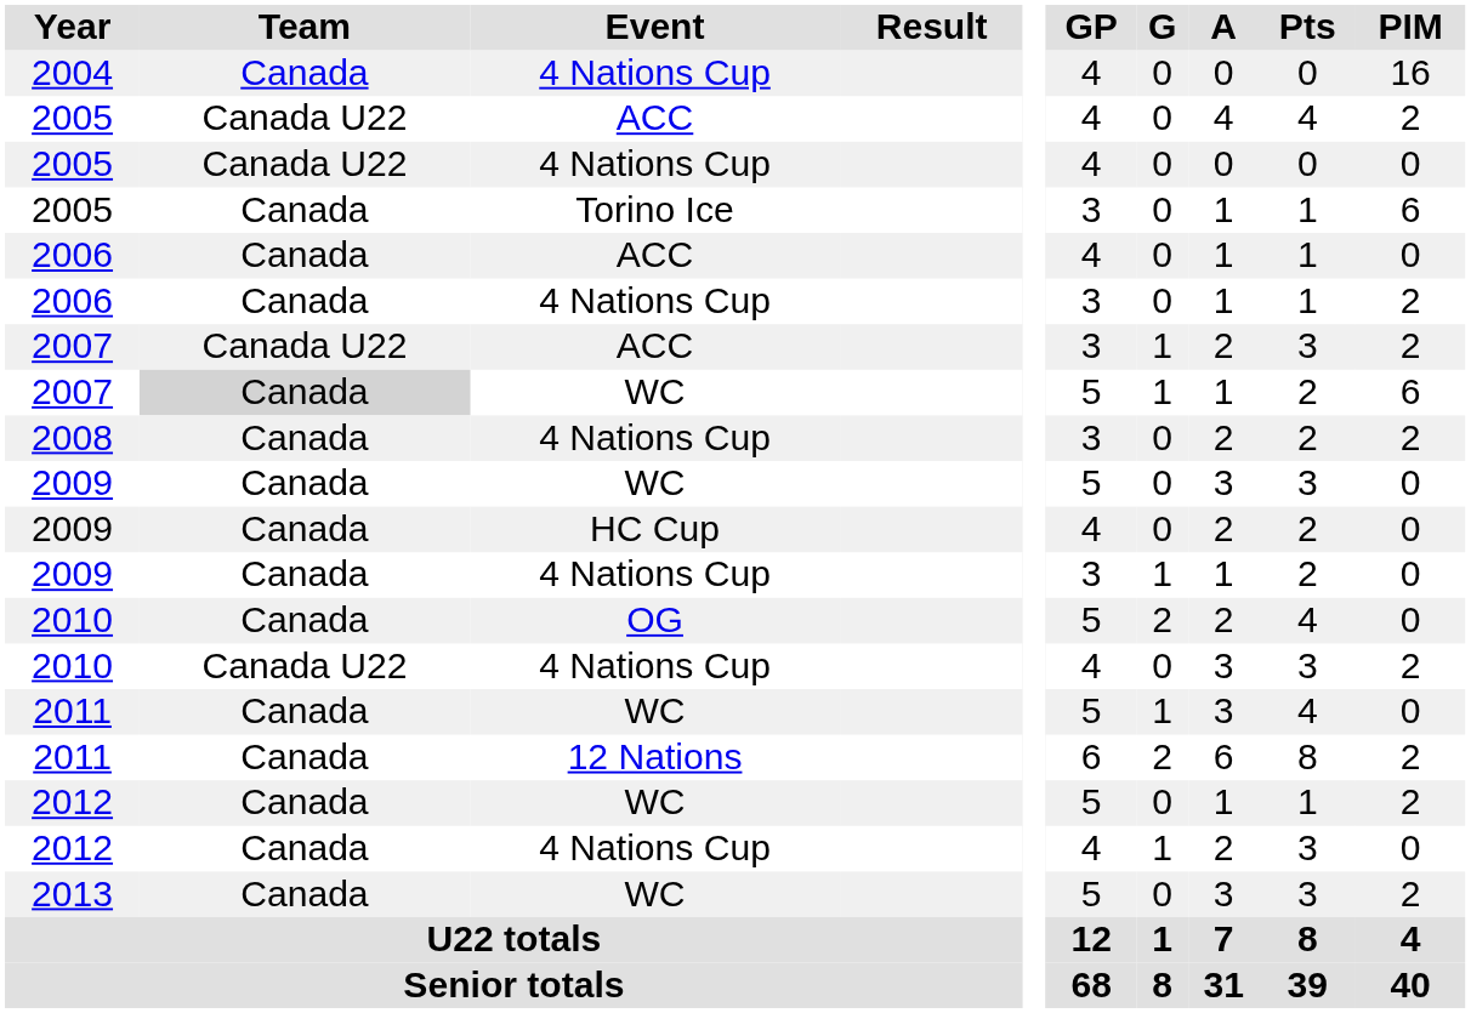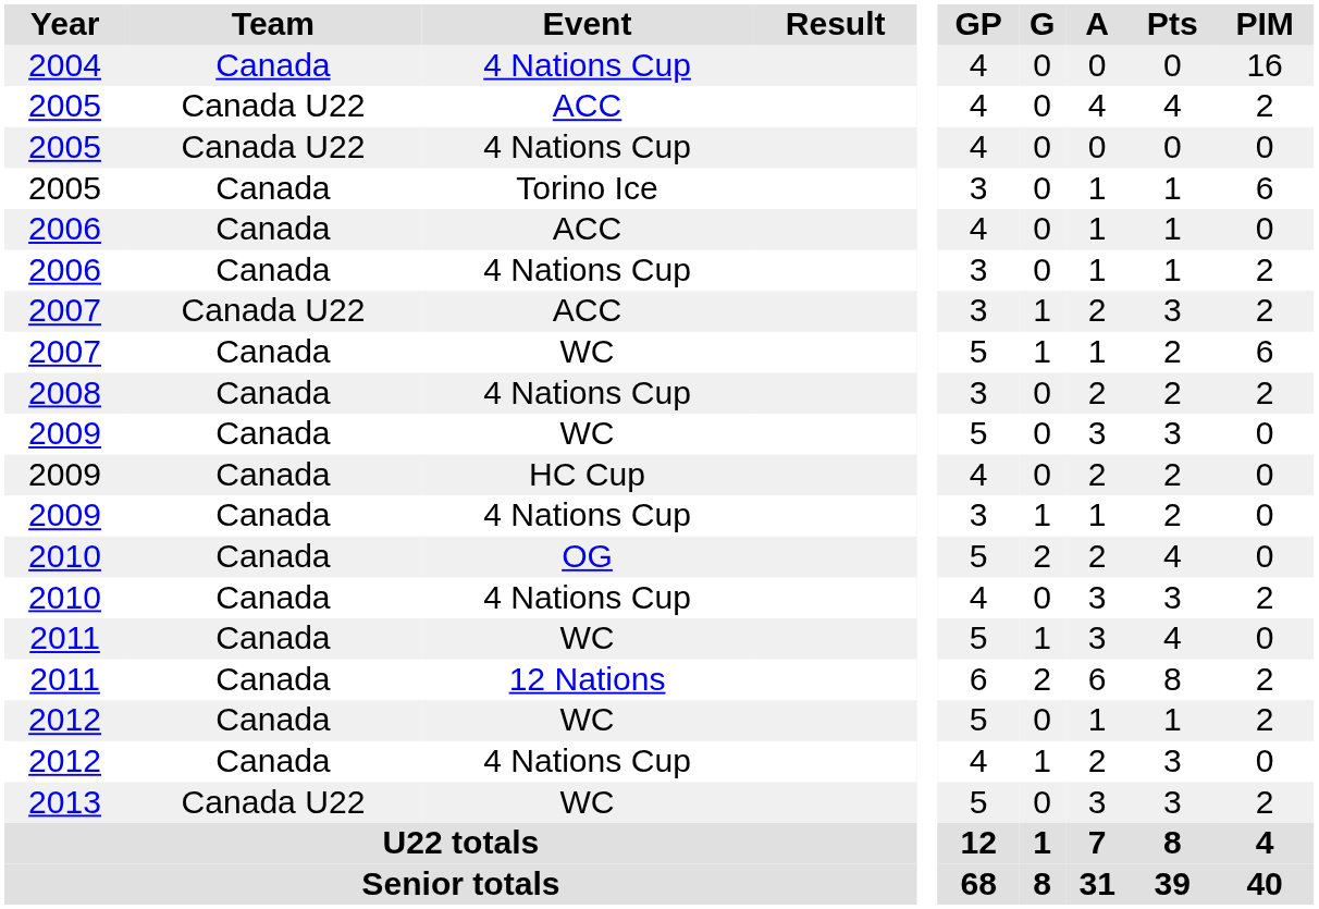 <table border="0" cellpadding="1" cellspacing="0" style="text-align:center; width:40em">
 <tr ALIGN="centre" bgcolor="#e0e0e0">
 <th>Year</th>
 <th>Team</th>
 <th>Event</th>
 <th>Result</th>
 <th rowspan="99" bgcolor="#ffffff"> </th>
 <th>GP</th>
 <th>G</th>
 <th>A</th>
 <th>Pts</th>
 <th>PIM</th>
 </tr>
 <tr style="background:#f0f0f0;">
 <td><a href='#'>2004</a></td>
 <td><a href='#'>Canada</a></td>
 <td><a href='#'>4 Nations Cup</a></td>
 <td></td>
 <td>4</td>
 <td>0</td>
 <td>0</td>
 <td>0</td>
 <td>16</td>
 </tr>
 <tr>
 <td><a href='#'>2005</a></td>
 <td>Canada U22</td>
 <td><a href='#'>ACC</a></td>
 <td></td>
 <td>4</td>
 <td>0</td>
 <td>4</td>
 <td>4</td>
 <td>2</td>
 </tr>
 <tr style="background:#f0f0f0;">
 <td><a href='#'>2005</a></td>
 <td>Canada U22</td>
 <td>4 Nations Cup</td>
 <td></td>
 <td>4</td>
 <td>0</td>
 <td>0</td>
 <td>0</td>
 <td>0</td>
 </tr>
 <tr>
 <td>2005</td>
 <td>Canada</td>
 <td>Torino Ice</td>
 <td></td>
 <td>3</td>
 <td>0</td>
 <td>1</td>
 <td>1</td>
 <td>6</td>
 </tr>
 <tr style="background:#f0f0f0;">
 <td><a href='#'>2006</a></td>
 <td>Canada</td>
 <td>ACC</td>
 <td></td>
 <td>4</td>
 <td>0</td>
 <td>1</td>
 <td>1</td>
 <td>0</td>
 </tr>
 <tr>
 <td><a href='#'>2006</a></td>
 <td>Canada</td>
 <td>4 Nations Cup</td>
 <td></td>
 <td>3</td>
 <td>0</td>
 <td>1</td>
 <td>1</td>
 <td>2</td>
 </tr>
 <tr style="background:#f0f0f0;">
 <td><a href='#'>2007</a></td>
 <td>Canada U22</td>
 <td>ACC</td>
 <td></td>
 <td>3</td>
 <td>1</td>
 <td>2</td>
 <td>3</td>
 <td>2</td>
 </tr>
 <tr>
 <td><a href='#'>2007</a></td>
-<td style="background: lightgrey;">Canada</td>
+<td>Canada</td>
 <td>WC</td>
 <td></td>
 <td>5</td>
 <td>1</td>
 <td>1</td>
 <td>2</td>
 <td>6</td>
 </tr>
 <tr style="background:#f0f0f0;">
 <td><a href='#'>2008</a></td>
 <td>Canada</td>
 <td>4 Nations Cup</td>
 <td></td>
 <td>3</td>
 <td>0</td>
 <td>2</td>
 <td>2</td>
 <td>2</td>
 </tr>
 <tr>
 <td><a href='#'>2009</a></td>
 <td>Canada</td>
 <td>WC</td>
 <td></td>
 <td>5</td>
 <td>0</td>
 <td>3</td>
 <td>3</td>
 <td>0</td>
 </tr>
 <tr style="background:#f0f0f0;">
 <td>2009</td>
 <td>Canada</td>
 <td>HC Cup</td>
 <td></td>
 <td>4</td>
 <td>0</td>
 <td>2</td>
 <td>2</td>
 <td>0</td>
 </tr>
 <tr>
 <td><a href='#'>2009</a></td>
 <td>Canada</td>
 <td>4 Nations Cup</td>
 <td></td>
 <td>3</td>
 <td>1</td>
 <td>1</td>
 <td>2</td>
 <td>0</td>
 </tr>
 <tr style="background:#f0f0f0;">
 <td><a href='#'>2010</a></td>
 <td>Canada</td>
 <td><a href='#'>OG</a></td>
 <td></td>
 <td>5</td>
 <td>2</td>
 <td>2</td>
 <td>4</td>
 <td>0</td>
 </tr>
 <tr>
 <td><a href='#'>2010</a></td>
-<td>Canada U22</td>
+<td>Canada</td>
 <td>4 Nations Cup</td>
 <td></td>
 <td>4</td>
 <td>0</td>
 <td>3</td>
 <td>3</td>
 <td>2</td>
 </tr>
 <tr style="background:#f0f0f0;">
 <td><a href='#'>2011</a></td>
 <td>Canada</td>
 <td>WC</td>
 <td></td>
 <td>5</td>
 <td>1</td>
 <td>3</td>
 <td>4</td>
 <td>0</td>
 </tr>
 <tr>
 <td><a href='#'>2011</a></td>
 <td>Canada</td>
 <td><a href='#'>12 Nations</a></td>
 <td></td>
 <td>6</td>
 <td>2</td>
 <td>6</td>
 <td>8</td>
 <td>2</td>
 </tr>
 <tr style="background:#f0f0f0;">
 <td><a href='#'>2012</a></td>
 <td>Canada</td>
 <td>WC</td>
 <td></td>
 <td>5</td>
 <td>0</td>
 <td>1</td>
 <td>1</td>
 <td>2</td>
 </tr>
 <tr>
 <td><a href='#'>2012</a></td>
 <td>Canada</td>
 <td>4 Nations Cup</td>
 <td></td>
 <td>4</td>
 <td>1</td>
 <td>2</td>
 <td>3</td>
 <td>0</td>
 </tr>
 <tr style="background:#f0f0f0;">
 <td><a href='#'>2013</a></td>
-<td>Canada</td>
+<td>Canada U22</td>
 <td>WC</td>
 <td></td>
 <td>5</td>
 <td>0</td>
 <td>3</td>
 <td>3</td>
 <td>2</td>
 </tr>
 <tr style="background:#e0e0e0;">
 <th colspan=4>U22 totals</th>
 <th>12</th>
 <th>1</th>
 <th>7</th>
 <th>8</th>
 <th>4</th>
 </tr>
 <tr style="background:#e0e0e0;">
 <th colspan=4>Senior totals</th>
 <th>68</th>
 <th>8</th>
 <th>31</th>
 <th>39</th>
 <th>40</th>
 </tr>
 </table>
